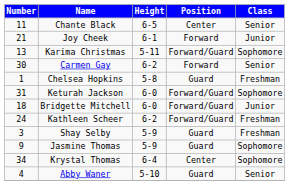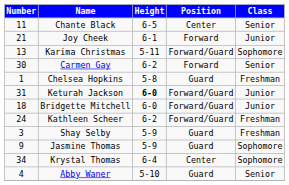 <table class="wikitable" style="text-align:center">
 <tr>
 <th style="background:blue;color:#FFFFFF;">Number</th>
 <th style="background:blue;color:#FFFFFF;">Name</th>
 <th style="background:blue;color:#FFFFFF;">Height</th>
 <th style="background:blue;color:#FFFFFF;">Position</th>
 <th style="background:blue;color:#FFFFFF;">Class</th>
 </tr>
 <tr>
 <td>11</td>
 <td>Chante Black</td>
 <td>6-5</td>
 <td>Center</td>
 <td>Senior</td>
 </tr>
 <tr>
 <td>21</td>
 <td>Joy Cheek</td>
 <td>6-1</td>
 <td>Forward</td>
 <td>Junior</td>
 </tr>
 <tr>
 <td>13</td>
 <td>Karima Christmas</td>
 <td>5-11</td>
 <td>Forward/Guard</td>
 <td>Sophomore</td>
 </tr>
 <tr>
 <td>30</td>
 <td><a href='#'>Carmen Gay</a></td>
 <td>6-2</td>
 <td>Forward</td>
 <td>Senior</td>
 </tr>
 <tr>
 <td>1</td>
 <td>Chelsea Hopkins</td>
 <td>5-8</td>
 <td>Guard</td>
 <td>Freshman</td>
 </tr>
 <tr>
 <td>31</td>
 <td>Keturah Jackson</td>
-<td>6-0</td>
+<td><strong>6-0</strong></td>
 <td>Forward/Guard</td>
-<td>Sophomore</td>
+<td>Junior</td>
 </tr>
 <tr>
 <td>18</td>
 <td>Bridgette Mitchell</td>
 <td>6-0</td>
 <td>Forward/Guard</td>
 <td>Junior</td>
 </tr>
 <tr>
 <td>24</td>
 <td>Kathleen Scheer</td>
 <td>6-2</td>
 <td>Forward/Guard</td>
 <td>Freshman</td>
 </tr>
 <tr>
 <td>3</td>
 <td>Shay Selby</td>
 <td>5-9</td>
 <td>Guard</td>
 <td>Freshman</td>
 </tr>
 <tr>
 <td>9</td>
 <td>Jasmine Thomas</td>
 <td>5-9</td>
 <td>Guard</td>
 <td>Sophomore</td>
 </tr>
 <tr>
 <td>34</td>
 <td>Krystal Thomas</td>
 <td>6-4</td>
 <td>Center</td>
 <td>Sophomore</td>
 </tr>
 <tr>
 <td>4</td>
 <td><a href='#'>Abby Waner</a></td>
 <td>5-10</td>
 <td>Guard</td>
 <td>Senior</td>
 </tr>
 <tr>
 </tr>
 </table>
